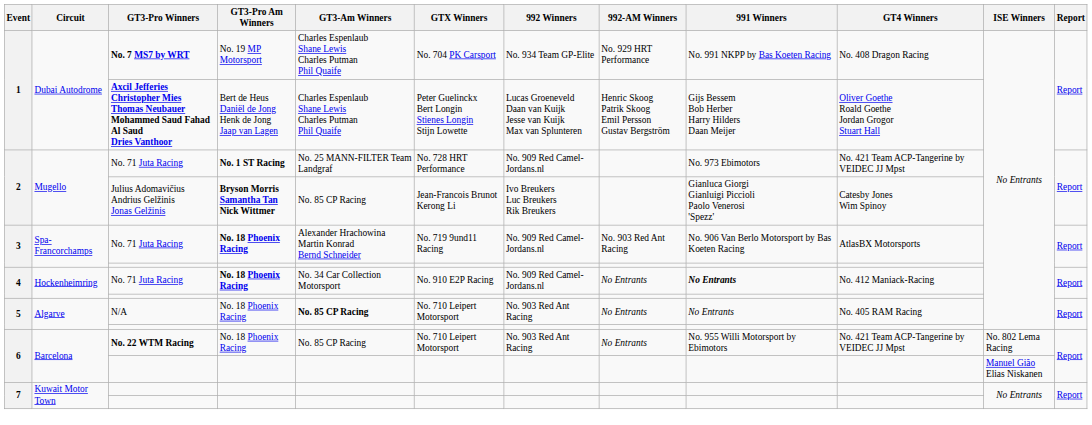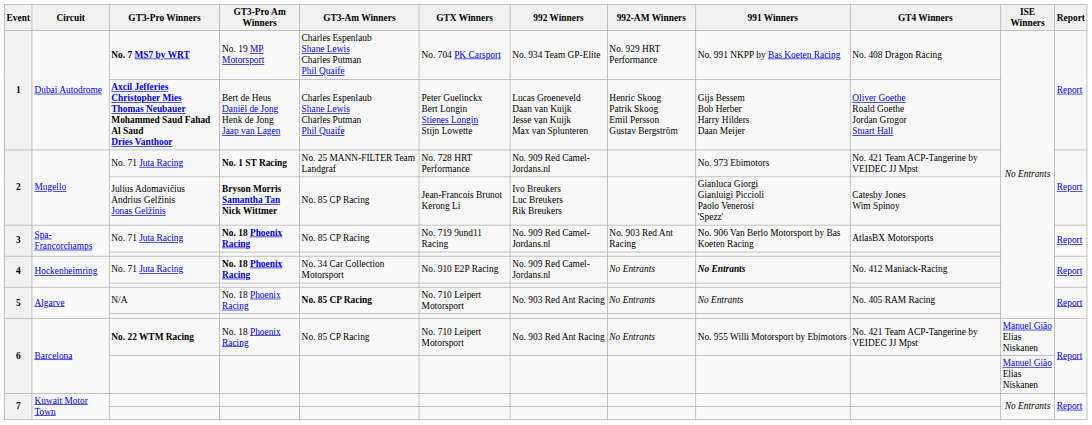 <table class="wikitable" style="font-size: 85%">
 <tr>
 <th>Event</th>
 <th>Circuit</th>
 <th>GT3-Pro Winners</th>
 <th>GT3-Pro Am Winners</th>
 <th>GT3-Am Winners</th>
 <th>GTX Winners</th>
 <th>992 Winners</th>
 <th>992-AM Winners</th>
 <th>991 Winners</th>
 <th>GT4 Winners</th>
 <th>ISE Winners</th>
 <th>Report</th>
 </tr>
 <tr>
 <th rowspan=2>1</th>
 <td rowspan=2> <a href='#'>Dubai Autodrome</a></td>
 <td><strong> No. 7 <a href='#'>MS7 by WRT</a></strong></td>
 <td> No. 19 <a href='#'>MP Motorsport</a></td>
 <td> Charles Espenlaub<br> <a href='#'>Shane Lewis</a><br> Charles Putman<br> <a href='#'>Phil Quaife</a></td>
 <td> No. 704 <a href='#'>PK Carsport</a></td>
 <td> No. 934 Team GP-Elite</td>
 <td> No. 929 HRT Performance</td>
 <td> No. 991 NKPP by <a href='#'>Bas Koeten Racing</a></td>
 <td> No. 408 Dragon Racing</td>
 <td rowspan=10 align=center><em>No Entrants</em></td>
 <td rowspan=2><a href='#'>Report</a></td>
 </tr>
 <tr>
 <td><strong> <a href='#'>Axcil Jefferies</a><br> <a href='#'>Christopher Mies</a><br> <a href='#'>Thomas Neubauer</a><br> Mohammed Saud Fahad Al Saud<br> <a href='#'>Dries Vanthoor</a></strong></td>
 <td> Bert de Heus<br> <a href='#'>Daniël de Jong</a><br> Henk de Jong<br> <a href='#'>Jaap van Lagen</a></td>
 <td> Charles Espenlaub<br> <a href='#'>Shane Lewis</a><br> Charles Putman<br> <a href='#'>Phil Quaife</a></td>
 <td> Peter Guelinckx<br> Bert Longin<br> <a href='#'>Stienes Longin</a><br> Stijn Lowette</td>
 <td> Lucas Groeneveld<br> Daan van Kuijk<br> Jesse van Kuijk<br> Max van Splunteren</td>
 <td> Henric Skoog<br> Patrik Skoog<br> Emil Persson<br> Gustav Bergström</td>
 <td> Gijs Bessem<br> Bob Herber<br> Harry Hilders<br> Daan Meijer</td>
 <td> <a href='#'>Oliver Goethe</a><br> Roald Goethe<br> Jordan Grogor<br> <a href='#'>Stuart Hall</a></td>
 </tr>
 <tr>
 <th rowspan=2>2</th>
 <td rowspan=2> <a href='#'>Mugello</a></td>
 <td> No. 71 <a href='#'>Juta Racing</a></td>
 <td><strong> No. 1 ST Racing</strong></td>
 <td> No. 25 MANN-FILTER Team Landgraf</td>
 <td> No. 728 HRT Performance</td>
 <td> No. 909 Red Camel-Jordans.nl</td>
 <td></td>
 <td> No. 973 Ebimotors</td>
 <td> No. 421 Team ACP-Tangerine by VEIDEC JJ Mpst</td>
 <td rowspan=2><a href='#'>Report</a></td>
 </tr>
 <tr>
 <td> Julius Adomavičius<br> Andrius Gelžinis<br> <a href='#'>Jonas Gelžinis</a></td>
 <td><strong> Bryson Morris<br> <a href='#'>Samantha Tan</a><br> Nick Wittmer</strong></td>
 <td> No. 85 CP Racing</td>
 <td> Jean-Francois Brunot<br> Kerong Li</td>
 <td> Ivo Breukers<br> Luc Breukers<br> Rik Breukers</td>
 <td></td>
 <td> Gianluca Giorgi<br> Gianluigi Piccioli<br> Paolo Venerosi<br> 'Spezz'</td>
 <td> Catesby Jones<br> Wim Spinoy</td>
 </tr>
 <tr>
 <th rowspan=2>3</th>
 <td rowspan=2> <a href='#'>Spa-Francorchamps</a></td>
 <td> No. 71 <a href='#'>Juta Racing</a></td>
 <td> <strong>No. 18 <a href='#'>Phoenix Racing</a></strong></td>
-<td> Alexander Hrachowina<br> Martin Konrad<br> <a href='#'>Bernd Schneider</a></td>
+<td> No. 85 CP Racing</td>
 <td> No. 719 9und11 Racing</td>
 <td> No. 909 Red Camel-Jordans.nl</td>
 <td> No. 903 Red Ant Racing</td>
 <td> No. 906 Van Berlo Motorsport by Bas Koeten Racing</td>
 <td> AtlasBX Motorsports</td>
 <td rowspan=2><a href='#'>Report</a></td>
 </tr>
 <tr>
 <td></td>
 <td></td>
 <td></td>
 <td></td>
 <td></td>
 <td></td>
 <td></td>
 <td></td>
 </tr>
 <tr>
 <th rowspan=2>4</th>
 <td rowspan=2> <a href='#'>Hockenheimring</a></td>
 <td> No. 71 <a href='#'>Juta Racing</a></td>
 <td> <strong>No. 18 <a href='#'>Phoenix Racing</a></strong></td>
 <td> No. 34 Car Collection Motorsport</td>
 <td> No. 910 E2P Racing</td>
 <td> No. 909 Red Camel-Jordans.nl</td>
 <td><em>No Entrants</em></td>
 <td><strong><em>No Entrants</em></strong></td>
 <td> No. 412 Maniack-Racing</td>
 <td rowspan=2><a href='#'>Report</a></td>
 </tr>
 <tr>
 <td></td>
 <td></td>
 <td></td>
 <td></td>
 <td></td>
 <td></td>
 <td></td>
 <td></td>
 </tr>
 <tr>
 <th rowspan=2>5</th>
 <td rowspan=2> <a href='#'>Algarve</a></td>
 <td>N/A</td>
 <td> No. 18 <a href='#'>Phoenix Racing</a></td>
 <td> <strong>No. 85 CP Racing</strong></td>
 <td> No. 710 Leipert Motorsport</td>
 <td> No. 903 Red Ant Racing</td>
 <td><em>No Entrants</em></td>
 <td><em>No Entrants</em></td>
 <td> No. 405 RAM Racing</td>
 <td rowspan=2><a href='#'>Report</a></td>
 </tr>
 <tr>
 <td></td>
 <td></td>
 <td></td>
 <td></td>
 <td></td>
 <td></td>
 <td></td>
 <td></td>
 </tr>
 <tr>
 <th rowspan=2>6</th>
 <td rowspan=2> <a href='#'>Barcelona</a></td>
 <td> <strong>No. 22 WTM Racing</strong></td>
 <td> No. 18 <a href='#'>Phoenix Racing</a></td>
 <td> No. 85 CP Racing</td>
 <td> No. 710 Leipert Motorsport</td>
 <td> No. 903 Red Ant Racing</td>
 <td><em>No Entrants</em></td>
 <td> No. 955 Willi Motorsport by Ebimotors</td>
 <td> No. 421 Team ACP-Tangerine by VEIDEC JJ Mpst</td>
-<td> No. 802 Lema Racing</td>
+<td> <a href='#'>Manuel Gião</a><br> Elias Niskanen</td>
 <td rowspan=2><a href='#'>Report</a></td>
 </tr>
 <tr>
 <td></td>
 <td></td>
 <td></td>
 <td></td>
 <td></td>
 <td></td>
 <td></td>
 <td></td>
 <td> <a href='#'>Manuel Gião</a><br> Elias Niskanen</td>
 </tr>
 <tr>
 <th rowspan=2>7</th>
 <td rowspan=2> <a href='#'>Kuwait Motor Town</a></td>
 <td></td>
 <td></td>
 <td></td>
 <td></td>
 <td></td>
 <td></td>
 <td></td>
 <td></td>
 <td rowspan="3" align="center"><em>No Entrants</em></td>
 <td rowspan=2><a href='#'>Report</a></td>
 </tr>
 <tr>
 <td></td>
 <td></td>
 <td></td>
 <td></td>
 <td></td>
 <td></td>
 <td></td>
 <td></td>
 </tr>
 </table>
